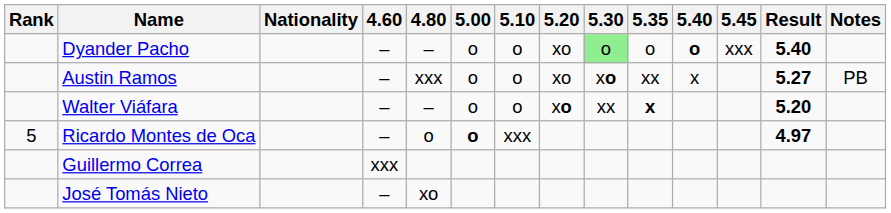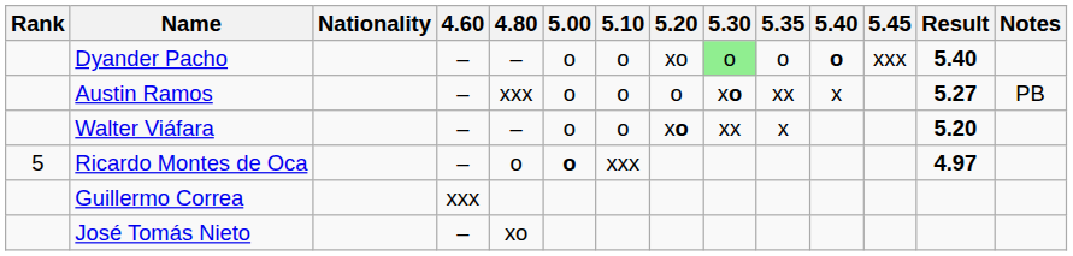 <table class="wikitable sortable" style="text-align:center;font-size:95%">
 <tr>
 <th>Rank</th>
 <th>Name</th>
 <th>Nationality</th>
 <th>4.60</th>
 <th>4.80</th>
 <th>5.00</th>
 <th>5.10</th>
 <th>5.20</th>
 <th>5.30</th>
 <th>5.35</th>
 <th>5.40</th>
 <th>5.45</th>
 <th>Result</th>
 <th>Notes</th>
 </tr>
 <tr>
 <td></td>
 <td align=left><a href='#'>Dyander Pacho</a></td>
 <td align=left></td>
 <td>–</td>
 <td>–</td>
 <td>o</td>
 <td>o</td>
 <td>xo</td>
 <td style="background: lightgreen;">o</td>
 <td>o</td>
 <td><strong>o</strong></td>
 <td>xxx</td>
 <td><strong>5.40</strong></td>
 <td></td>
 </tr>
 <tr>
 <td></td>
 <td align=left><a href='#'>Austin Ramos</a></td>
 <td align=left></td>
 <td>–</td>
 <td>xxx</td>
 <td>o</td>
 <td>o</td>
-<td>xo</td>
+<td>o</td>
 <td>x<strong>o</strong></td>
 <td>xx</td>
 <td>x</td>
 <td></td>
 <td><strong>5.27</strong></td>
 <td>PB</td>
 </tr>
 <tr>
 <td></td>
 <td align=left><a href='#'>Walter Viáfara</a></td>
 <td align=left></td>
 <td>–</td>
 <td>–</td>
 <td>o</td>
 <td>o</td>
 <td>x<strong>o</strong></td>
 <td>xx</td>
-<td><strong>x</strong></td>
+<td>x</td>
 <td></td>
 <td></td>
 <td><strong>5.20</strong></td>
 <td></td>
 </tr>
 <tr>
 <td>5</td>
 <td align=left><a href='#'>Ricardo Montes de Oca</a></td>
 <td align=left></td>
 <td>–</td>
 <td>o</td>
 <td><strong>o</strong></td>
 <td>xxx</td>
 <td></td>
 <td></td>
 <td></td>
 <td></td>
 <td></td>
 <td><strong>4.97</strong></td>
 <td></td>
 </tr>
 <tr>
 <td></td>
 <td align=left><a href='#'>Guillermo Correa</a></td>
 <td align=left></td>
 <td>xxx</td>
 <td></td>
 <td></td>
 <td></td>
 <td></td>
 <td></td>
 <td></td>
 <td></td>
 <td></td>
 <td><strong></strong></td>
 <td></td>
 </tr>
 <tr>
 <td></td>
 <td align=left><a href='#'>José Tomás Nieto</a></td>
 <td align=left></td>
 <td>–</td>
 <td>xo</td>
 <td></td>
 <td></td>
 <td></td>
 <td></td>
 <td></td>
 <td></td>
 <td></td>
 <td><strong></strong></td>
 <td></td>
 </tr>
 </table>
